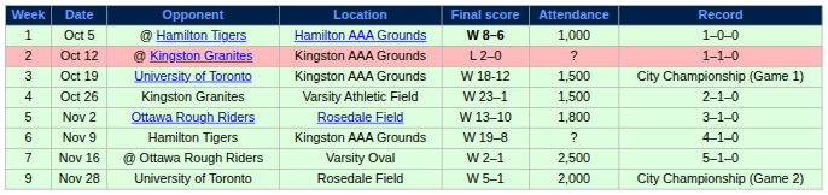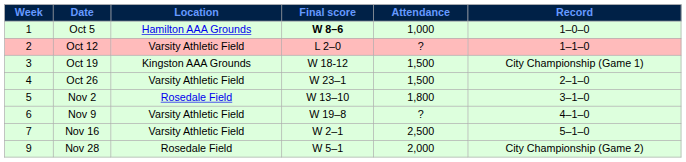 <table class="wikitable" width="80%">
 <tr align="center"  style="background:#002147;color:#6699FF;">
 <td><strong>Week</strong></td>
 <td><strong>Date</strong></td>
-<td><strong>Opponent</strong></td>
 <td><strong>Location</strong></td>
 <td><strong>Final score</strong></td>
 <td><strong>Attendance</strong></td>
 <td><strong>Record</strong></td>
 </tr>
 <tr align="center" bgcolor="#ddffdd">
 <td>1</td>
 <td>Oct 5</td>
-<td>@ <a href='#'>Hamilton Tigers</a></td>
 <td><a href='#'>Hamilton AAA Grounds</a></td>
 <td><strong>W 8–6</strong></td>
 <td>1,000</td>
 <td>1–0–0</td>
 </tr>
 <tr align="center" bgcolor="#ffbbbb">
 <td>2</td>
 <td>Oct 12</td>
-<td>@ <a href='#'>Kingston Granites</a></td>
-<td>Kingston AAA Grounds</td>
+<td>Varsity Athletic Field</td>
 <td>L 2–0</td>
 <td>?</td>
 <td>1–1–0</td>
 </tr>
 <tr align="center" bgcolor="#ddffdd">
 <td>3</td>
 <td>Oct 19</td>
-<td><a href='#'>University of Toronto</a></td>
 <td>Kingston AAA Grounds</td>
 <td>W 18-12</td>
 <td>1,500</td>
 <td>City Championship (Game 1)</td>
 </tr>
 <tr align="center" bgcolor="#ddffdd">
 <td>4</td>
 <td>Oct 26</td>
-<td>Kingston Granites</td>
 <td>Varsity Athletic Field</td>
 <td>W 23–1</td>
 <td>1,500</td>
 <td>2–1–0</td>
 </tr>
 <tr align="center" bgcolor="#ddffdd">
 <td>5</td>
 <td>Nov 2</td>
-<td><a href='#'>Ottawa Rough Riders</a></td>
 <td><a href='#'>Rosedale Field</a></td>
 <td>W 13–10</td>
 <td>1,800</td>
 <td>3–1–0</td>
 </tr>
 <tr align="center" bgcolor="#ddffdd">
 <td>6</td>
 <td>Nov 9</td>
-<td>Hamilton Tigers</td>
-<td>Kingston AAA Grounds</td>
+<td>Varsity Athletic Field</td>
 <td>W 19–8</td>
 <td>?</td>
 <td>4–1–0</td>
 </tr>
 <tr align="center" bgcolor="#ddffdd">
 <td>7</td>
 <td>Nov 16</td>
-<td>@ Ottawa Rough Riders</td>
-<td>Varsity Oval</td>
+<td>Varsity Athletic Field</td>
 <td>W 2–1</td>
 <td>2,500</td>
 <td>5–1–0</td>
 </tr>
 <tr align="center" bgcolor="#ddffdd">
 <td>9</td>
 <td>Nov 28</td>
-<td>University of Toronto</td>
 <td>Rosedale Field</td>
 <td>W 5–1</td>
 <td>2,000</td>
 <td>City Championship (Game 2)</td>
 </tr>
 </table>
